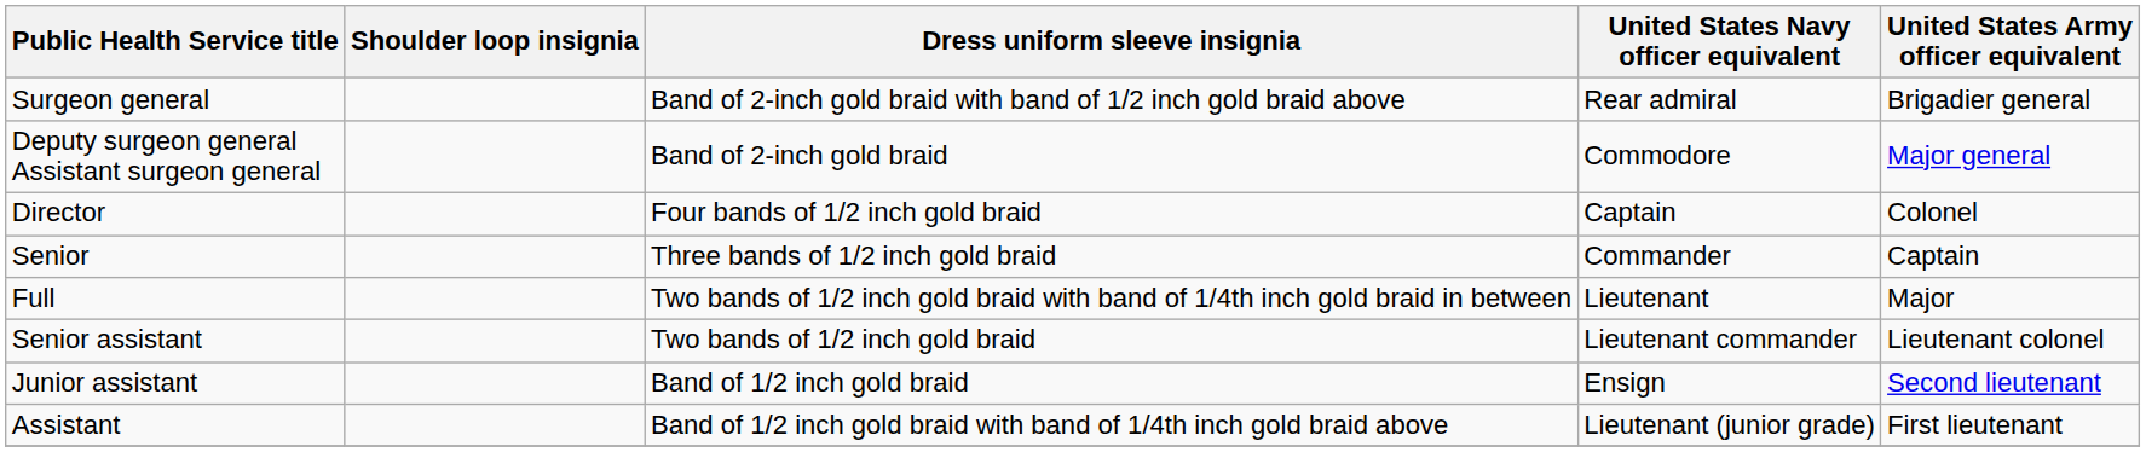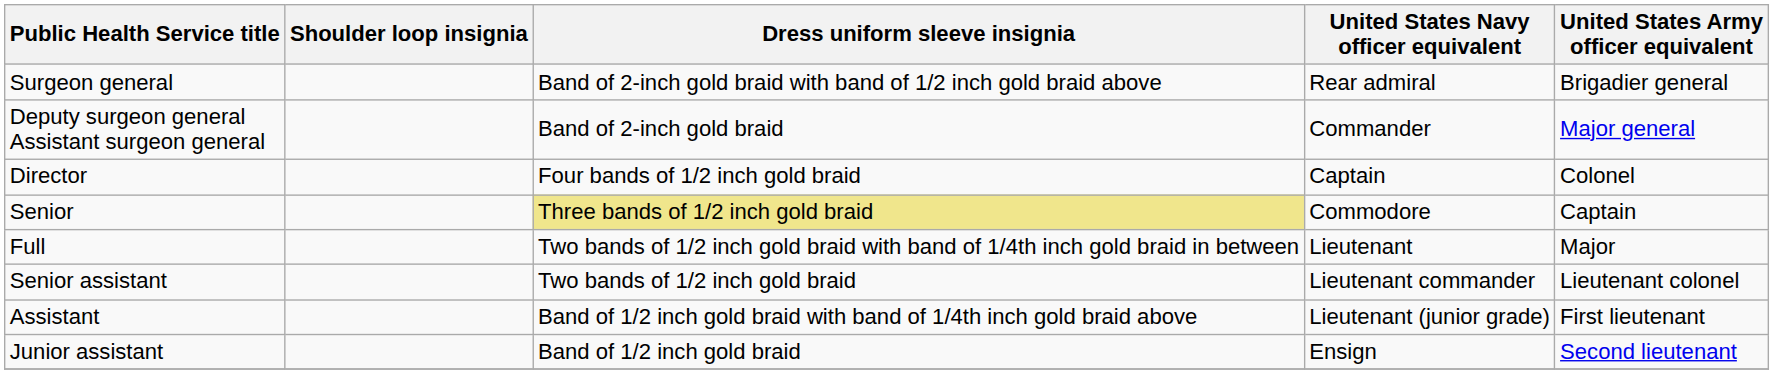 <table class="wikitable">
 <tr>
 <th>Public Health Service title</th>
 <th>Shoulder loop insignia</th>
 <th>Dress uniform sleeve insignia</th>
 <th>United States Navy<br>officer equivalent</th>
 <th>United States Army<br>officer equivalent</th>
 </tr>
 <tr>
 <td>Surgeon general</td>
 <td></td>
 <td>Band of 2-inch gold braid with band of 1/2 inch gold braid above</td>
 <td>Rear admiral</td>
 <td>Brigadier general</td>
 </tr>
 <tr>
 <td>Deputy surgeon general<br>Assistant surgeon general</td>
 <td></td>
 <td>Band of 2-inch gold braid</td>
-<td>Commodore</td>
+<td>Commander</td>
 <td><a href='#'>Major general</a></td>
 </tr>
 <tr>
 <td>Director</td>
 <td></td>
 <td>Four bands of 1/2 inch gold braid</td>
 <td>Captain</td>
 <td>Colonel</td>
 </tr>
 <tr>
 <td>Senior</td>
 <td></td>
-<td>Three bands of 1/2 inch gold braid</td>
-<td>Commander</td>
+<td style="background: khaki;">Three bands of 1/2 inch gold braid</td>
+<td>Commodore</td>
 <td>Captain</td>
 </tr>
 <tr>
 <td>Full</td>
 <td></td>
 <td>Two bands of 1/2 inch gold braid with band of 1/4th inch gold braid in between</td>
 <td>Lieutenant</td>
 <td>Major</td>
 </tr>
 <tr>
 <td>Senior assistant</td>
 <td></td>
 <td>Two bands of 1/2 inch gold braid</td>
 <td>Lieutenant commander</td>
 <td>Lieutenant colonel</td>
 </tr>
 <tr>
+<td>Assistant</td>
+<td></td>
+<td>Band of 1/2 inch gold braid with band of 1/4th inch gold braid above</td>
+<td>Lieutenant (junior grade)</td>
+<td>First lieutenant</td>
+</tr>
+<tr>
 <td>Junior assistant</td>
 <td></td>
 <td>Band of 1/2 inch gold braid</td>
 <td>Ensign</td>
 <td><a href='#'>Second lieutenant</a></td>
 </tr>
 <tr>
-<td>Assistant</td>
-<td></td>
-<td>Band of 1/2 inch gold braid with band of 1/4th inch gold braid above</td>
-<td>Lieutenant (junior grade)</td>
-<td>First lieutenant</td>
-</tr>
-<tr>
 </tr>
 </table>
